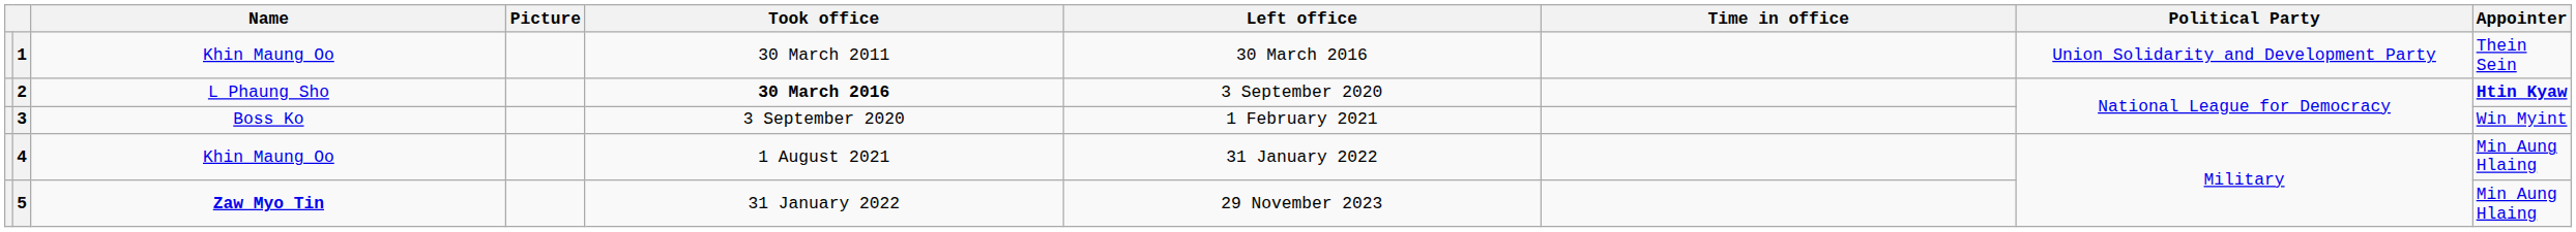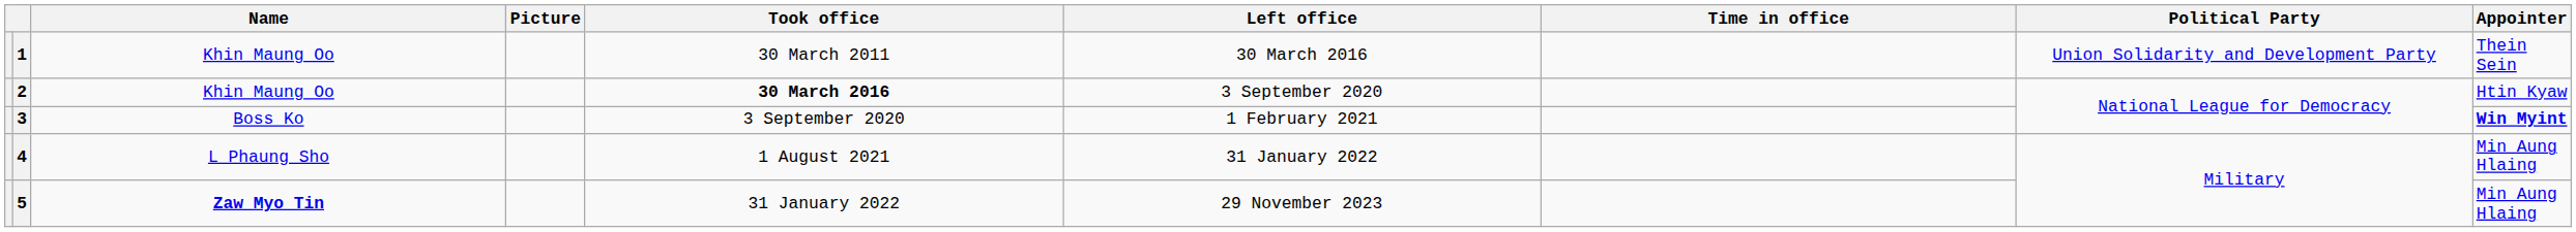 <table class="wikitable" width="100%">
 <tr>
 <th colspan="2" width="1%"></th>
 <th width="20%">Name<br></th>
 <th width="100px">Picture</th>
 <th width="20%">Took office</th>
 <th width="20%">Left office</th>
 <th width="20%">Time in office</th>
 <th width="20%">Political Party</th>
 <th width="20%">Appointer</th>
 </tr>
 <tr>
 <th></th>
 <th style="text-align:center;">1</th>
 <td align=center><a href='#'>Khin Maung Oo</a></td>
 <td align=center></td>
 <td align=center>30 March 2011</td>
 <td align=center>30 March 2016</td>
 <td align=center></td>
 <td align=center><a href='#'>Union Solidarity and Development Party</a></td>
 <td><a href='#'>Thein Sein</a></td>
 </tr>
 <tr>
 <th></th>
 <th style="text-align:center;">2</th>
-<td align=center><a href='#'>L Phaung Sho</a><br></td>
+<td align=center><a href='#'>Khin Maung Oo</a></td>
 <td align=center></td>
 <td align=center><strong>30 March 2016</strong></td>
 <td align=center>3 September 2020</td>
 <td align=center></td>
 <td rowspan=2 align=center><a href='#'>National League for Democracy</a></td>
-<td><strong><a href='#'>Htin Kyaw</a></strong></td>
+<td><a href='#'>Htin Kyaw</a></td>
 </tr>
 <tr>
 <th></th>
 <th style="text-align:center;">3</th>
 <td align=center><a href='#'>Boss Ko</a> <br></td>
 <td align=center></td>
 <td align=center>3 September 2020</td>
 <td align=center>1 February 2021</td>
 <td align=center></td>
-<td><a href='#'>Win Myint</a></td>
+<td><strong><a href='#'>Win Myint</a></strong></td>
 </tr>
 <tr>
 <th></th>
 <th style="text-align:center;">4</th>
-<td align=center><a href='#'>Khin Maung Oo</a></td>
+<td align=center><a href='#'>L Phaung Sho</a><br></td>
 <td align=center></td>
 <td align=center>1 August 2021</td>
 <td align=center>31 January 2022</td>
 <td align=center></td>
 <td rowspan=2 align=center><a href='#'>Military</a></td>
 <td><a href='#'>Min Aung Hlaing</a></td>
 </tr>
 <tr>
 <th></th>
 <th style="text-align:center;">5</th>
 <td align=center><strong><a href='#'>Zaw Myo Tin</a></strong></td>
 <td align=center></td>
 <td align=center>31 January 2022</td>
 <td align=center>29 November 2023</td>
 <td align=center></td>
 <td><a href='#'>Min Aung Hlaing</a></td>
 </tr>
 </table>
